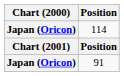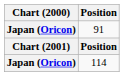 <table class="wikitable plainrowheaders sortable" style="text-align:center;">
 <tr>
 <th scope="col">Chart (2000)</th>
 <th scope="col">Position</th>
 </tr>
 <tr>
 <th scope="row">Japan (<a href='#'>Oricon</a>)</th>
-<td>114</td>
+<td>91</td>
 </tr>
 <tr>
 <th scope="col">Chart (2001)</th>
 <th scope="col">Position</th>
 </tr>
 <tr>
 <th scope="row">Japan (<a href='#'>Oricon</a>)</th>
-<td>91</td>
+<td>114</td>
 </tr>
 </table>
